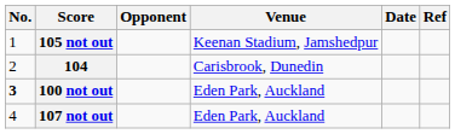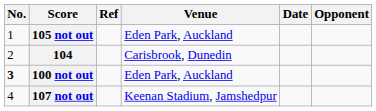 <table class="wikitable sortable plainrowheaders">
 <tr>
 <th>No.</th>
 <th>Score</th>
-<th>Opponent</th>
+<th>Ref</th>
 <th>Venue</th>
 <th>Date</th>
-<th>Ref</th>
+<th>Opponent</th>
 </tr>
 <tr>
 <td>1</td>
 <th scope="row">105 <a href='#'>not out</a></th>
 <td></td>
-<td><a href='#'>Keenan Stadium</a>, <a href='#'>Jamshedpur</a></td>
+<td><a href='#'>Eden Park</a>, <a href='#'>Auckland</a></td>
 <td></td>
 <td></td>
 </tr>
 <tr>
 <td>2</td>
 <th scope="row">104</th>
 <td></td>
 <td><a href='#'>Carisbrook</a>, <a href='#'>Dunedin</a></td>
 <td></td>
 <td></td>
 </tr>
 <tr>
 <td><strong>3</strong></td>
 <th scope="row">100 <a href='#'>not out</a></th>
 <td></td>
 <td><a href='#'>Eden Park</a>, <a href='#'>Auckland</a></td>
 <td></td>
 <td></td>
 </tr>
 <tr>
 <td>4</td>
 <th scope="row">107 <a href='#'>not out</a></th>
 <td></td>
-<td><a href='#'>Eden Park</a>, <a href='#'>Auckland</a></td>
+<td><a href='#'>Keenan Stadium</a>, <a href='#'>Jamshedpur</a></td>
 <td></td>
 <td></td>
 </tr>
 </table>
